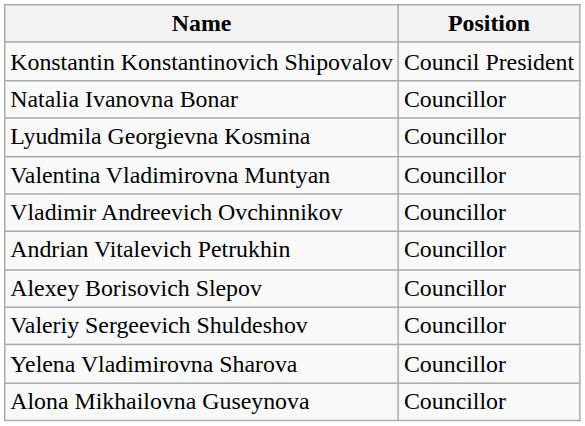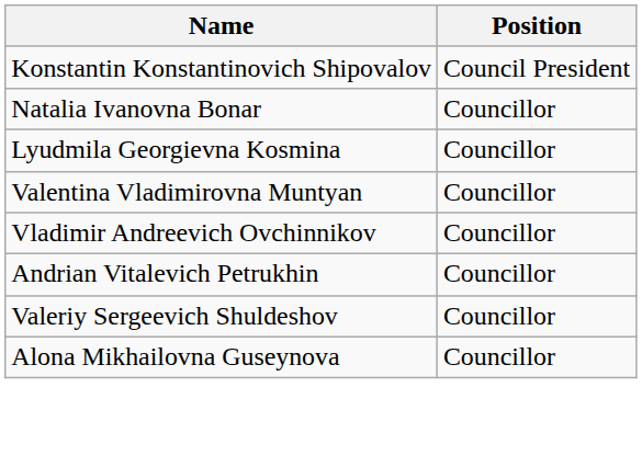 <table class="wikitable">
 <tr>
 <th>Name</th>
 <th>Position</th>
 </tr>
 <tr>
 <td>Konstantin Konstantinovich Shipovalov</td>
 <td>Council President</td>
 </tr>
 <tr>
 <td>Natalia Ivanovna Bonar</td>
 <td>Councillor</td>
 </tr>
 <tr>
 <td>Lyudmila Georgievna Kosmina</td>
 <td>Councillor</td>
 </tr>
 <tr>
 <td>Valentina Vladimirovna Muntyan</td>
 <td>Councillor</td>
 </tr>
 <tr>
 <td>Vladimir Andreevich Ovchinnikov</td>
 <td>Councillor</td>
 </tr>
 <tr>
 <td>Andrian Vitalevich Petrukhin</td>
 <td>Councillor</td>
 </tr>
 <tr>
-<td>Alexey Borisovich Slepov</td>
-<td>Councillor</td>
-</tr>
-<tr>
 <td>Valeriy Sergeevich Shuldeshov</td>
-<td>Councillor</td>
-</tr>
-<tr>
-<td>Yelena Vladimirovna Sharova</td>
 <td>Councillor</td>
 </tr>
 <tr>
 <td>Alona Mikhailovna Guseynova</td>
 <td>Councillor</td>
 </tr>
 </table>
